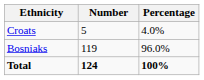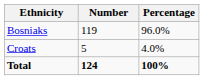 <table class="wikitable">
 <tr>
 <th width="100px">Ethnicity</th>
 <th width="80px">Number</th>
 <th width="80px">Percentage</th>
 </tr>
 <tr>
+<td><a href='#'>Bosniaks</a></td>
+<td>119</td>
+<td>96.0%</td>
+</tr>
+<tr>
 <td><a href='#'>Croats</a></td>
 <td>5</td>
 <td>4.0%</td>
-</tr>
-<tr>
-<td><a href='#'>Bosniaks</a></td>
-<td>119</td>
-<td>96.0%</td>
 </tr>
 <tr>
 <td><strong>Total</strong></td>
 <td><strong>124</strong></td>
 <td><strong>100%</strong></td>
 </tr>
 </table>
